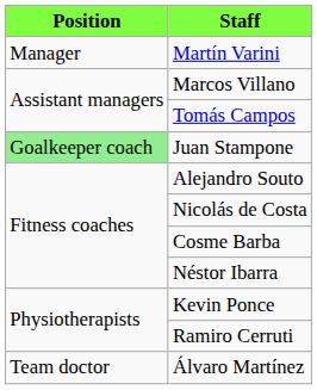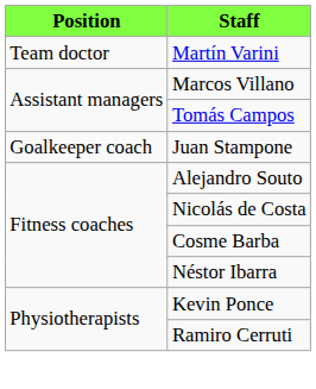 <table class="wikitable">
 <tr>
 <th style=background-color:#80FF40;color:#000000>Position</th>
 <th style=background-color:#80FF40;color:#000000>Staff</th>
 </tr>
 <tr>
 </tr>
 <tr>
-<td>Manager</td>
+<td>Team doctor</td>
 <td> <a href='#'>Martín Varini</a></td>
 </tr>
 <tr>
 <td rowspan="2">Assistant managers</td>
 <td> Marcos Villano</td>
 </tr>
 <tr>
 <td> <a href='#'>Tomás Campos</a></td>
 </tr>
 <tr>
-<td style="background: lightgreen;">Goalkeeper coach</td>
+<td>Goalkeeper coach</td>
 <td> Juan Stampone</td>
 </tr>
 <tr>
 <td rowspan="4">Fitness coaches</td>
 <td> Alejandro Souto</td>
 </tr>
 <tr>
 <td> Nicolás de Costa</td>
 </tr>
 <tr>
 <td> Cosme Barba</td>
 </tr>
 <tr>
 <td> Néstor Ibarra</td>
 </tr>
 <tr>
 <td rowspan="2">Physiotherapists</td>
 <td> Kevin Ponce</td>
 </tr>
 <tr>
 <td> Ramiro Cerruti</td>
 </tr>
-<tr>
-<td>Team doctor</td>
-<td> Álvaro Martínez</td>
-</tr>
 </table>
